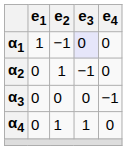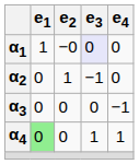 <table class=wikitable>
 <tr>
 <th></th>
 <th>e<sub>1</sub></th>
 <th>e<sub>2</sub></th>
 <th>e<sub>3</sub></th>
 <th>e<sub>4</sub></th>
 </tr>
 <tr valign=top>
 <th>α<sub>1</sub></th>
 <td> 1</td>
-<td>−1</td>
+<td>−0</td>
 <td style="background: lavender;">0</td>
 <td>0</td>
 </tr>
 <tr>
 <th>α<sub>2</sub></th>
 <td>0</td>
 <td> 1</td>
 <td>−1</td>
 <td>0</td>
 </tr>
 <tr>
 <th>α<sub>3</sub></th>
 <td>0</td>
 <td>0</td>
 <td> 0</td>
 <td>−1</td>
 </tr>
 <tr>
 <th>α<sub>4</sub></th>
+<td style="background: lightgreen;">0</td>
 <td>0</td>
-<td>1</td>
 <td> 1</td>
-<td> 0</td>
+<td> 1</td>
 </tr>
 <tr BGCOLOR="#ddd">
 <td colspan=5 align=center></td>
 </tr>
 </table>
